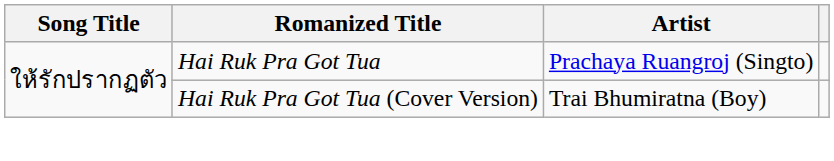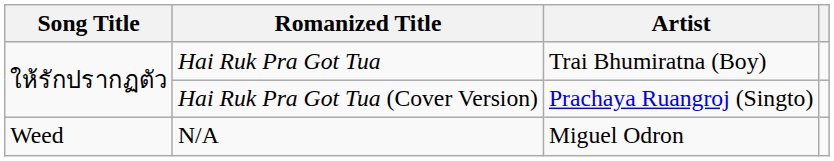 <table class="wikitable">
 <tr>
 <th>Song Title</th>
 <th>Romanized Title</th>
 <th>Artist</th>
 <th></th>
 </tr>
 <tr>
 <td rowspan="2">ให้รักปรากฏตัว</td>
 <td><em>Hai Ruk Pra Got Tua</em></td>
+<td>Trai Bhumiratna (Boy)</td>
+<td style="text-align: center;"></td>
+</tr>
+<tr>
+<td><em>Hai Ruk Pra Got Tua</em> (Cover Version)</td>
 <td><a href='#'>Prachaya Ruangroj</a> (Singto)</td>
 <td style="text-align: center;"></td>
 </tr>
 <tr>
-<td><em>Hai Ruk Pra Got Tua</em> (Cover Version)</td>
-<td>Trai Bhumiratna (Boy)</td>
+<td>Weed </td>
+<td>N/A</td>
+<td>Miguel Odron</td>
 <td style="text-align: center;"></td>
 </tr>
 </table>
